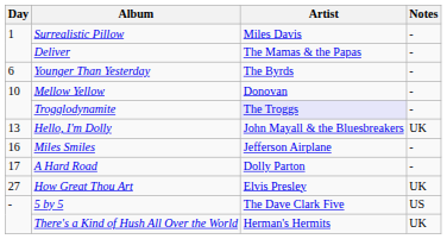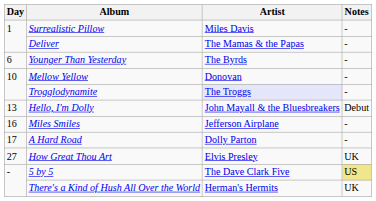 <table class="wikitable">
 <tr>
 <th>Day</th>
 <th>Album</th>
 <th>Artist</th>
 <th>Notes</th>
 </tr>
 <tr>
 <td rowspan="2" valign="top">1</td>
 <td><em><a href='#'>Surrealistic Pillow</a></em></td>
 <td><a href='#'>Miles Davis</a></td>
 <td>-</td>
 </tr>
 <tr>
 <td><em><a href='#'>Deliver</a></em></td>
 <td><a href='#'>The Mamas & the Papas</a></td>
 <td>-</td>
 </tr>
 <tr>
 <td rowspan="1" valign="top">6</td>
 <td><em><a href='#'>Younger Than Yesterday</a></em></td>
 <td><a href='#'>The Byrds</a></td>
 <td>-</td>
 </tr>
 <tr>
 <td rowspan="2" valign="top">10</td>
 <td><em><a href='#'>Mellow Yellow</a></em></td>
 <td><a href='#'>Donovan</a></td>
 <td>-</td>
 </tr>
 <tr>
 <td><em><a href='#'>Trogglodynamite</a></em></td>
 <td style="background: lavender;"><a href='#'>The Troggs</a></td>
 <td>-</td>
 </tr>
 <tr>
 <td rowspan="1" valign="top">13</td>
 <td><em><a href='#'>Hello, I'm Dolly</a></em></td>
 <td><a href='#'>John Mayall & the Bluesbreakers</a></td>
-<td>UK</td>
+<td>Debut</td>
 </tr>
 <tr>
 <td rowspan="1" valign="top">16</td>
 <td><em><a href='#'>Miles Smiles</a></em></td>
 <td><a href='#'>Jefferson Airplane</a></td>
 <td>-</td>
 </tr>
 <tr>
 <td rowspan="1" valign="top">17</td>
 <td><em><a href='#'>A Hard Road</a></em></td>
 <td><a href='#'>Dolly Parton</a></td>
 <td>-</td>
 </tr>
 <tr>
 <td rowspan="1" valign="top">27</td>
 <td><em><a href='#'>How Great Thou Art</a></em></td>
 <td><a href='#'>Elvis Presley</a></td>
 <td>UK</td>
 </tr>
 <tr>
 <td rowspan="2" valign="top">-</td>
 <td><em><a href='#'>5 by 5</a></em></td>
 <td><a href='#'>The Dave Clark Five</a></td>
-<td>US</td>
+<td style="background: khaki;">US</td>
 </tr>
 <tr>
 <td><em><a href='#'>There's a Kind of Hush All Over the World</a></em></td>
 <td><a href='#'>Herman's Hermits</a></td>
 <td>UK</td>
 </tr>
 </table>
